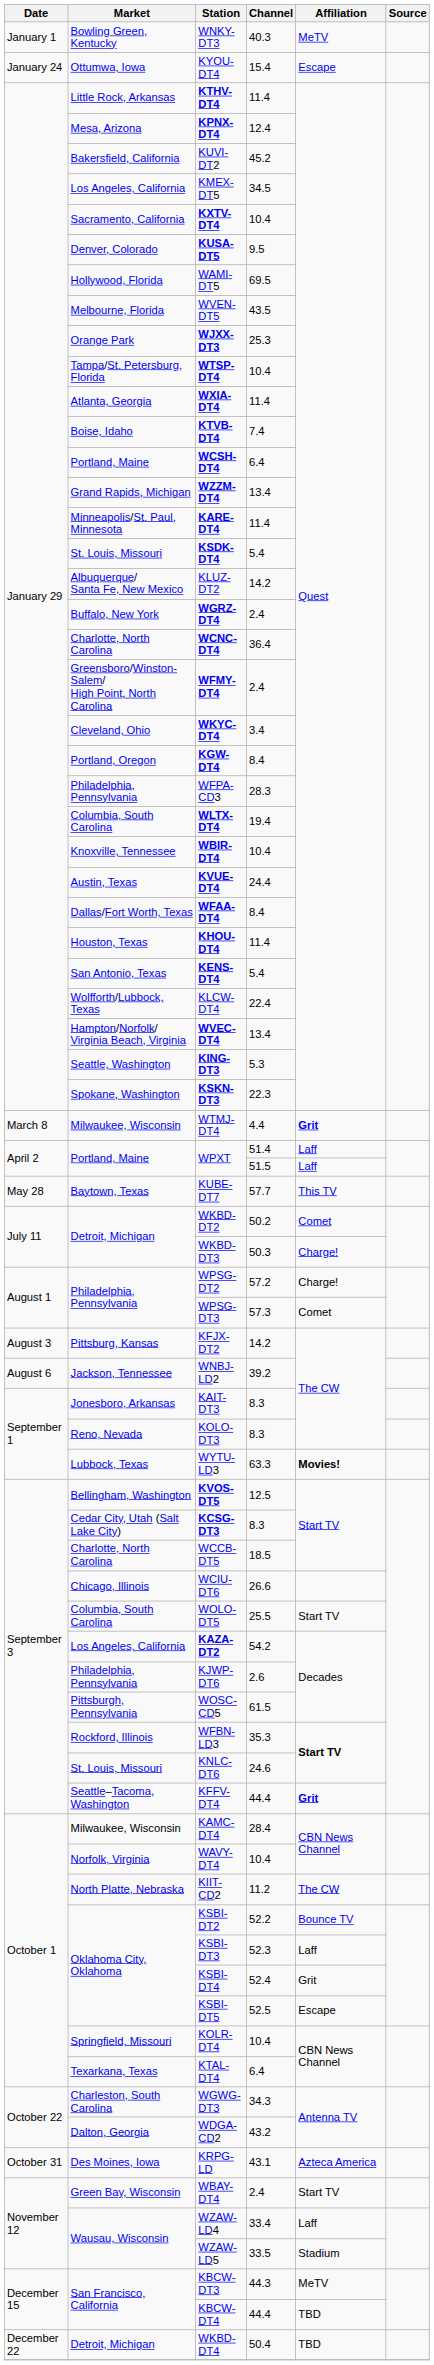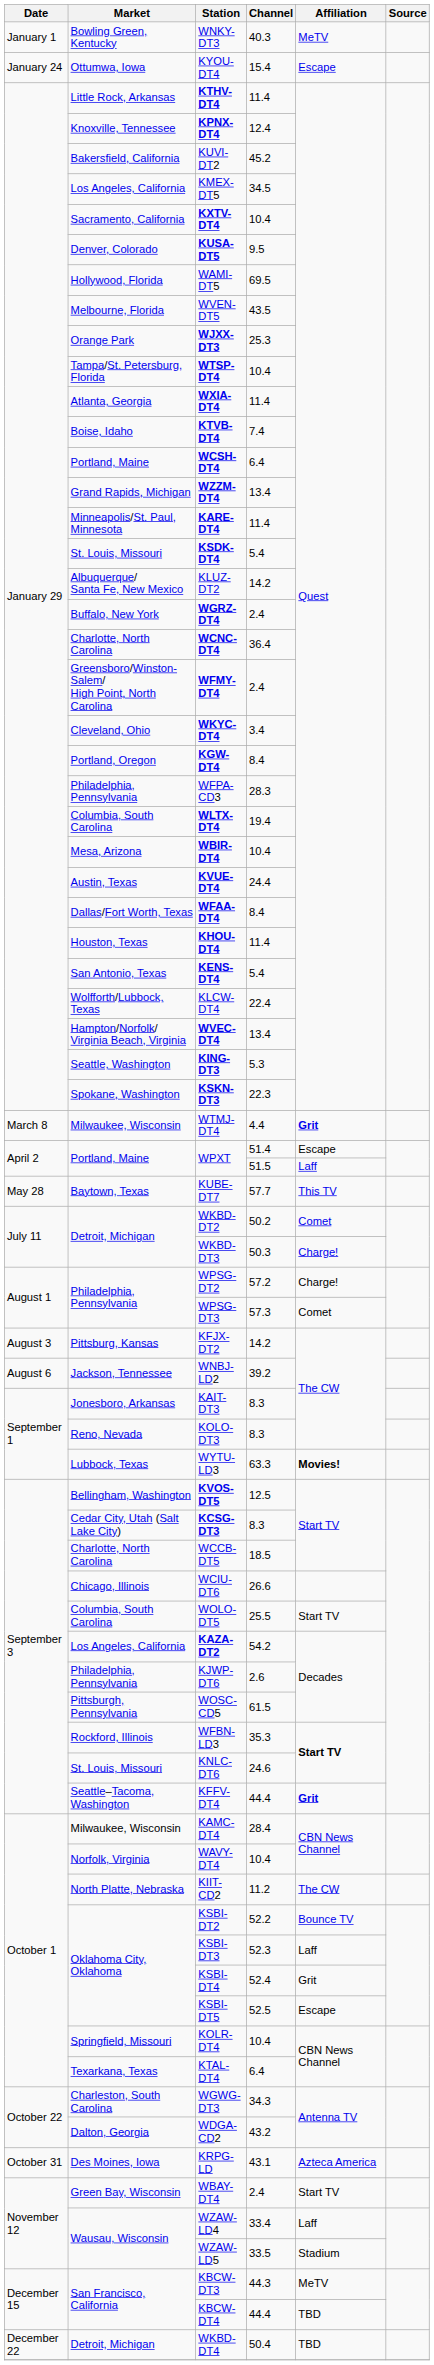 <table class="wikitable">
 <tr>
 <th style="text-align:center; width:95px;">Date</th>
 <th style="text-align:center; width:225px;">Market</th>
 <th style="text-align:center; width:75px;">Station</th>
 <th style="text-align:center; width:30px;">Channel</th>
 <th style="text-align:center; width:225px;">Affiliation</th>
 <th style="text-align:center;">Source</th>
 </tr>
 <tr>
 <td>January 1</td>
 <td><a href='#'>Bowling Green, Kentucky</a></td>
 <td><a href='#'>WNKY-DT3</a></td>
 <td>40.3</td>
 <td><a href='#'>MeTV</a></td>
 <td></td>
 </tr>
 <tr>
 <td>January 24</td>
 <td><a href='#'>Ottumwa, Iowa</a></td>
 <td><a href='#'>KYOU-DT4</a></td>
 <td>15.4</td>
 <td><a href='#'>Escape</a></td>
 <td></td>
 </tr>
 <tr>
 <td rowspan="33">January 29</td>
 <td><a href='#'>Little Rock, Arkansas</a></td>
 <td><strong><a href='#'>KTHV-DT4</a></strong></td>
 <td>11.4</td>
 <td rowspan="33"><a href='#'>Quest</a></td>
 <td rowspan="33"></td>
 </tr>
 <tr>
-<td><a href='#'>Mesa, Arizona</a> </td>
+<td><a href='#'>Knoxville, Tennessee</a></td>
 <td><strong><a href='#'>KPNX-DT4</a></strong></td>
 <td>12.4</td>
 </tr>
 <tr>
 <td><a href='#'>Bakersfield, California</a></td>
 <td><a href='#'>KUVI-DT</a>2</td>
 <td>45.2</td>
 </tr>
 <tr>
 <td><a href='#'>Los Angeles, California</a></td>
 <td><a href='#'>KMEX-DT</a>5</td>
 <td>34.5</td>
 </tr>
 <tr>
 <td><a href='#'>Sacramento, California</a></td>
 <td><strong><a href='#'>KXTV-DT4</a></strong></td>
 <td>10.4</td>
 </tr>
 <tr>
 <td><a href='#'>Denver, Colorado</a></td>
 <td><strong><a href='#'>KUSA-DT5</a></strong></td>
 <td>9.5</td>
 </tr>
 <tr>
 <td><a href='#'>Hollywood, Florida</a> </td>
 <td><a href='#'>WAMI-DT</a>5</td>
 <td>69.5</td>
 </tr>
 <tr>
 <td><a href='#'>Melbourne, Florida</a> </td>
 <td><a href='#'>WVEN-DT5</a></td>
 <td>43.5</td>
 </tr>
 <tr>
 <td><a href='#'>Orange Park</a> </td>
 <td><strong><a href='#'>WJXX-DT3</a></strong></td>
 <td>25.3</td>
 </tr>
 <tr>
 <td><a href='#'>Tampa</a>/<a href='#'>St. Petersburg, Florida</a></td>
 <td><strong><a href='#'>WTSP-DT4</a></strong></td>
 <td>10.4</td>
 </tr>
 <tr>
 <td><a href='#'>Atlanta, Georgia</a></td>
 <td><strong><a href='#'>WXIA-DT4</a></strong></td>
 <td>11.4</td>
 </tr>
 <tr>
 <td><a href='#'>Boise, Idaho</a></td>
 <td><strong><a href='#'>KTVB-DT4</a></strong></td>
 <td>7.4</td>
 </tr>
 <tr>
 <td><a href='#'>Portland, Maine</a></td>
 <td><strong><a href='#'>WCSH-DT4</a></strong></td>
 <td>6.4</td>
 </tr>
 <tr>
 <td><a href='#'>Grand Rapids, Michigan</a></td>
 <td><strong><a href='#'>WZZM-DT4</a></strong></td>
 <td>13.4</td>
 </tr>
 <tr>
 <td><a href='#'>Minneapolis</a>/<a href='#'>St. Paul, Minnesota</a></td>
 <td><strong><a href='#'>KARE-DT4</a></strong></td>
 <td>11.4</td>
 </tr>
 <tr>
 <td><a href='#'>St. Louis, Missouri</a></td>
 <td><strong><a href='#'>KSDK-DT4</a></strong></td>
 <td>5.4</td>
 </tr>
 <tr>
 <td><a href='#'>Albuquerque</a>/<br><a href='#'>Santa Fe, New Mexico</a></td>
 <td><a href='#'>KLUZ-DT2</a></td>
 <td>14.2</td>
 </tr>
 <tr>
 <td><a href='#'>Buffalo, New York</a></td>
 <td><strong><a href='#'>WGRZ-DT4</a></strong></td>
 <td>2.4</td>
 </tr>
 <tr>
 <td><a href='#'>Charlotte, North Carolina</a></td>
 <td><strong><a href='#'>WCNC-DT4</a></strong></td>
 <td>36.4</td>
 </tr>
 <tr>
 <td><a href='#'>Greensboro</a>/<a href='#'>Winston-Salem</a>/<br><a href='#'>High Point, North Carolina</a></td>
 <td><strong><a href='#'>WFMY-DT4</a></strong></td>
 <td>2.4</td>
 </tr>
 <tr>
 <td><a href='#'>Cleveland, Ohio</a></td>
 <td><strong><a href='#'>WKYC-DT4</a></strong></td>
 <td>3.4</td>
 </tr>
 <tr>
 <td><a href='#'>Portland, Oregon</a></td>
 <td><strong><a href='#'>KGW-DT4</a></strong></td>
 <td>8.4</td>
 </tr>
 <tr>
 <td><a href='#'>Philadelphia, Pennsylvania</a></td>
 <td><a href='#'>WFPA-CD</a>3</td>
 <td>28.3</td>
 </tr>
 <tr>
 <td><a href='#'>Columbia, South Carolina</a></td>
 <td><strong><a href='#'>WLTX-DT4</a></strong></td>
 <td>19.4</td>
 </tr>
 <tr>
-<td><a href='#'>Knoxville, Tennessee</a></td>
+<td><a href='#'>Mesa, Arizona</a> </td>
 <td><strong><a href='#'>WBIR-DT4</a></strong></td>
 <td>10.4</td>
 </tr>
 <tr>
 <td><a href='#'>Austin, Texas</a></td>
 <td><strong><a href='#'>KVUE-DT4</a></strong></td>
 <td>24.4</td>
 </tr>
 <tr>
 <td><a href='#'>Dallas</a>/<a href='#'>Fort Worth, Texas</a></td>
 <td><strong><a href='#'>WFAA-DT4</a></strong></td>
 <td>8.4</td>
 </tr>
 <tr>
 <td><a href='#'>Houston, Texas</a></td>
 <td><strong><a href='#'>KHOU-DT4</a></strong></td>
 <td>11.4</td>
 </tr>
 <tr>
 <td><a href='#'>San Antonio, Texas</a></td>
 <td><strong><a href='#'>KENS-DT4</a></strong></td>
 <td>5.4</td>
 </tr>
 <tr>
 <td><a href='#'>Wolfforth</a>/<a href='#'>Lubbock, Texas</a></td>
 <td><a href='#'>KLCW-DT4</a></td>
 <td>22.4</td>
 </tr>
 <tr>
 <td><a href='#'>Hampton</a>/<a href='#'>Norfolk</a>/<br><a href='#'>Virginia Beach, Virginia</a></td>
 <td><strong><a href='#'>WVEC-DT4</a></strong></td>
 <td>13.4</td>
 </tr>
 <tr>
 <td><a href='#'>Seattle, Washington</a></td>
 <td><strong><a href='#'>KING-DT3</a></strong></td>
 <td>5.3</td>
 </tr>
 <tr>
 <td><a href='#'>Spokane, Washington</a></td>
 <td><strong><a href='#'>KSKN-DT3</a></strong></td>
 <td>22.3</td>
 </tr>
 <tr>
 <td>March 8</td>
 <td><a href='#'>Milwaukee, Wisconsin</a></td>
 <td><a href='#'>WTMJ-DT4</a></td>
 <td>4.4</td>
 <td><strong><a href='#'>Grit</a></strong></td>
 <td></td>
 </tr>
 <tr>
 <td rowspan="2">April 2</td>
 <td rowspan="2"><a href='#'>Portland, Maine</a></td>
 <td rowspan="2"><a href='#'>WPXT</a></td>
 <td>51.4</td>
-<td><a href='#'>Laff</a><br></td>
+<td>Escape<br></td>
 <td rowspan="2"></td>
 </tr>
 <tr>
 <td>51.5</td>
 <td><a href='#'>Laff</a><br></td>
 </tr>
 <tr>
 <td>May 28</td>
 <td><a href='#'>Baytown, Texas</a> </td>
 <td><a href='#'>KUBE-DT7</a></td>
 <td>57.7</td>
 <td><a href='#'>This TV</a></td>
 <td></td>
 </tr>
 <tr>
 <td rowspan="2">July 11</td>
 <td rowspan="2"><a href='#'>Detroit, Michigan</a></td>
 <td><a href='#'>WKBD-DT2</a></td>
 <td>50.2</td>
 <td><a href='#'>Comet</a></td>
 <td rowspan="2"></td>
 </tr>
 <tr>
 <td><a href='#'>WKBD-DT3</a></td>
 <td>50.3</td>
 <td><a href='#'>Charge!</a></td>
 </tr>
 <tr>
 <td rowspan="2">August 1</td>
 <td rowspan="2"><a href='#'>Philadelphia, Pennsylvania</a></td>
 <td><a href='#'>WPSG-DT2</a></td>
 <td>57.2</td>
 <td>Charge!</td>
 <td rowspan="2"></td>
 </tr>
 <tr>
 <td><a href='#'>WPSG-DT3</a></td>
 <td>57.3</td>
 <td>Comet</td>
 </tr>
 <tr>
 <td>August 3</td>
 <td><a href='#'>Pittsburg, Kansas</a> </td>
 <td><a href='#'>KFJX-DT2</a></td>
 <td>14.2</td>
 <td rowspan="4"><a href='#'>The CW</a></td>
 <td></td>
 </tr>
 <tr>
 <td>August 6</td>
 <td><a href='#'>Jackson, Tennessee</a></td>
 <td><a href='#'>WNBJ-LD</a>2</td>
 <td>39.2</td>
 <td></td>
 </tr>
 <tr>
 <td rowspan="3">September 1</td>
 <td><a href='#'>Jonesboro, Arkansas</a></td>
 <td><a href='#'>KAIT-DT3</a></td>
 <td>8.3</td>
 <td></td>
 </tr>
 <tr>
 <td><a href='#'>Reno, Nevada</a></td>
 <td><a href='#'>KOLO-DT3</a></td>
 <td>8.3</td>
 <td></td>
 </tr>
 <tr>
 <td><a href='#'>Lubbock, Texas</a></td>
 <td><a href='#'>WYTU-LD</a>3</td>
 <td>63.3</td>
 <td><strong>Movies!</strong></td>
 <td></td>
 </tr>
 <tr>
 <td rowspan="11">September 3</td>
 <td><a href='#'>Bellingham, Washington</a></td>
 <td><strong><a href='#'>KVOS-DT5</a></strong></td>
 <td>12.5</td>
 <td rowspan="3"><a href='#'>Start TV</a></td>
 <td rowspan="11"></td>
 </tr>
 <tr>
 <td><a href='#'>Cedar City, Utah</a> (<a href='#'>Salt Lake City</a>)</td>
 <td><strong><a href='#'>KCSG-DT3</a></strong></td>
 <td>8.3</td>
 </tr>
 <tr>
 <td><a href='#'>Charlotte, North Carolina</a></td>
 <td><a href='#'>WCCB-DT5</a></td>
 <td>18.5</td>
 </tr>
 <tr>
 <td><a href='#'>Chicago, Illinois</a></td>
 <td><a href='#'>WCIU-DT6</a></td>
 <td>26.6</td>
 <td></td>
 </tr>
 <tr>
 <td><a href='#'>Columbia, South Carolina</a></td>
 <td><a href='#'>WOLO-DT5</a></td>
 <td>25.5</td>
 <td>Start TV</td>
 </tr>
 <tr>
 <td><a href='#'>Los Angeles, California</a></td>
 <td><strong><a href='#'>KAZA-DT2</a></strong></td>
 <td>54.2</td>
 <td rowspan="3">Decades</td>
 </tr>
 <tr>
 <td><a href='#'>Philadelphia, Pennsylvania</a></td>
 <td><a href='#'>KJWP-DT6</a></td>
 <td>2.6</td>
 </tr>
 <tr>
 <td><a href='#'>Pittsburgh, Pennsylvania</a></td>
 <td><a href='#'>WOSC-CD</a>5</td>
 <td>61.5</td>
 </tr>
 <tr>
 <td><a href='#'>Rockford, Illinois</a></td>
 <td><a href='#'>WFBN-LD</a>3</td>
 <td>35.3</td>
 <td rowspan="2"><strong>Start TV</strong></td>
 </tr>
 <tr>
 <td><a href='#'>St. Louis, Missouri</a></td>
 <td><a href='#'>KNLC-DT6</a></td>
 <td>24.6</td>
 </tr>
 <tr>
 <td><a href='#'>Seattle</a>–<a href='#'>Tacoma, Washington</a></td>
 <td><a href='#'>KFFV-DT4</a></td>
 <td>44.4</td>
 <td><strong><a href='#'>Grit</a></strong></td>
 </tr>
 <tr>
 <td rowspan="9">October 1</td>
 <td>Milwaukee, Wisconsin</td>
 <td><a href='#'>KAMC-DT4</a></td>
 <td>28.4</td>
 <td rowspan="2"><a href='#'>CBN News Channel</a></td>
 <td rowspan="2"></td>
 </tr>
 <tr>
 <td><a href='#'>Norfolk, Virginia</a></td>
 <td><a href='#'>WAVY-DT4</a></td>
 <td>10.4</td>
 </tr>
 <tr>
 <td><a href='#'>North Platte, Nebraska</a></td>
 <td><a href='#'>KIIT-CD</a>2</td>
 <td>11.2</td>
 <td><a href='#'>The CW</a><br></td>
 <td><br></td>
 </tr>
 <tr>
 <td rowspan="4"><a href='#'>Oklahoma City, Oklahoma</a></td>
 <td><a href='#'>KSBI-DT2</a></td>
 <td>52.2</td>
 <td><a href='#'>Bounce TV</a></td>
 <td rowspan="4"></td>
 </tr>
 <tr>
 <td><a href='#'>KSBI-DT3</a></td>
 <td>52.3</td>
 <td>Laff</td>
 </tr>
 <tr>
 <td><a href='#'>KSBI-DT4</a></td>
 <td>52.4</td>
 <td>Grit</td>
 </tr>
 <tr>
 <td><a href='#'>KSBI-DT5</a></td>
 <td>52.5</td>
 <td>Escape</td>
 </tr>
 <tr>
 <td><a href='#'>Springfield, Missouri</a></td>
 <td><a href='#'>KOLR-DT4</a></td>
 <td>10.4</td>
 <td rowspan="2">CBN News Channel</td>
 <td rowspan="2"></td>
 </tr>
 <tr>
 <td><a href='#'>Texarkana, Texas</a><br></td>
 <td><a href='#'>KTAL-DT4</a></td>
 <td>6.4</td>
 </tr>
 <tr>
 <td rowspan="2">October 22</td>
 <td><a href='#'>Charleston, South Carolina</a></td>
 <td><a href='#'>WGWG-DT3</a></td>
 <td>34.3</td>
 <td rowspan="2"><a href='#'>Antenna TV</a></td>
 <td rowspan="2"></td>
 </tr>
 <tr>
 <td><a href='#'>Dalton, Georgia</a><br></td>
 <td><a href='#'>WDGA-CD</a>2</td>
 <td>43.2</td>
 </tr>
 <tr>
 <td>October 31</td>
 <td><a href='#'>Des Moines, Iowa</a></td>
 <td><a href='#'>KRPG-LD</a></td>
 <td>43.1</td>
 <td><a href='#'>Azteca America</a></td>
 <td></td>
 </tr>
 <tr>
 <td rowspan="3">November 12</td>
 <td><a href='#'>Green Bay, Wisconsin</a></td>
 <td><a href='#'>WBAY-DT4</a></td>
 <td>2.4</td>
 <td>Start TV</td>
 <td></td>
 </tr>
 <tr>
 <td rowspan="2"><a href='#'>Wausau, Wisconsin</a></td>
 <td><a href='#'>WZAW-LD</a>4</td>
 <td>33.4</td>
 <td>Laff</td>
 <td rowspan="2"></td>
 </tr>
 <tr>
 <td><a href='#'>WZAW-LD</a>5</td>
 <td>33.5</td>
 <td>Stadium</td>
 </tr>
 <tr>
 <td rowspan="2">December 15</td>
 <td rowspan="2"><a href='#'>San Francisco, California</a></td>
 <td><a href='#'>KBCW-DT3</a></td>
 <td>44.3</td>
 <td>MeTV</td>
 <td rowspan="2"></td>
 </tr>
 <tr>
 <td><a href='#'>KBCW-DT4</a></td>
 <td>44.4</td>
 <td>TBD</td>
 </tr>
 <tr>
 <td>December 22</td>
 <td><a href='#'>Detroit, Michigan</a></td>
 <td><a href='#'>WKBD-DT4</a></td>
 <td>50.4</td>
 <td>TBD</td>
 <td></td>
 </tr>
 <tr>
 </tr>
 </table>
